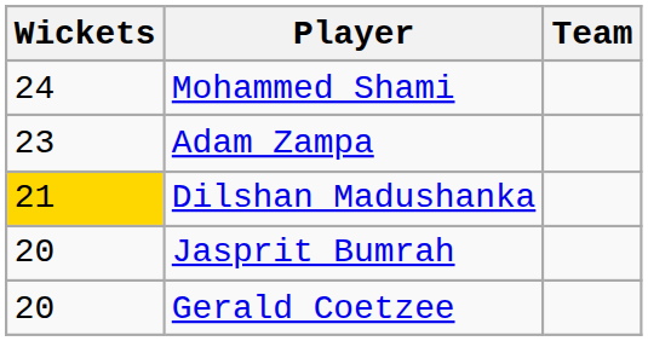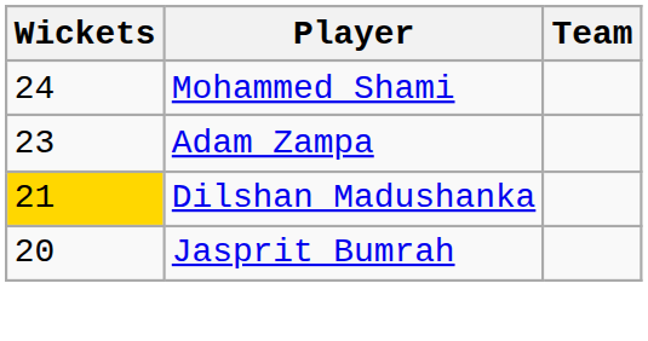 <table class="wikitable">
 <tr>
 <th>Wickets</th>
 <th>Player</th>
 <th>Team</th>
 </tr>
 <tr>
 <td>24</td>
 <td><a href='#'>Mohammed Shami</a></td>
 <td></td>
 </tr>
 <tr>
 <td>23</td>
 <td><a href='#'>Adam Zampa</a></td>
 <td></td>
 </tr>
 <tr>
 <td style="background: gold;">21</td>
 <td><a href='#'>Dilshan Madushanka</a></td>
 <td></td>
 </tr>
 <tr>
 <td>20</td>
 <td><a href='#'>Jasprit Bumrah</a></td>
 <td></td>
 </tr>
-<tr>
-<td>20</td>
-<td><a href='#'>Gerald Coetzee</a></td>
-<td></td>
-</tr>
 </table>
